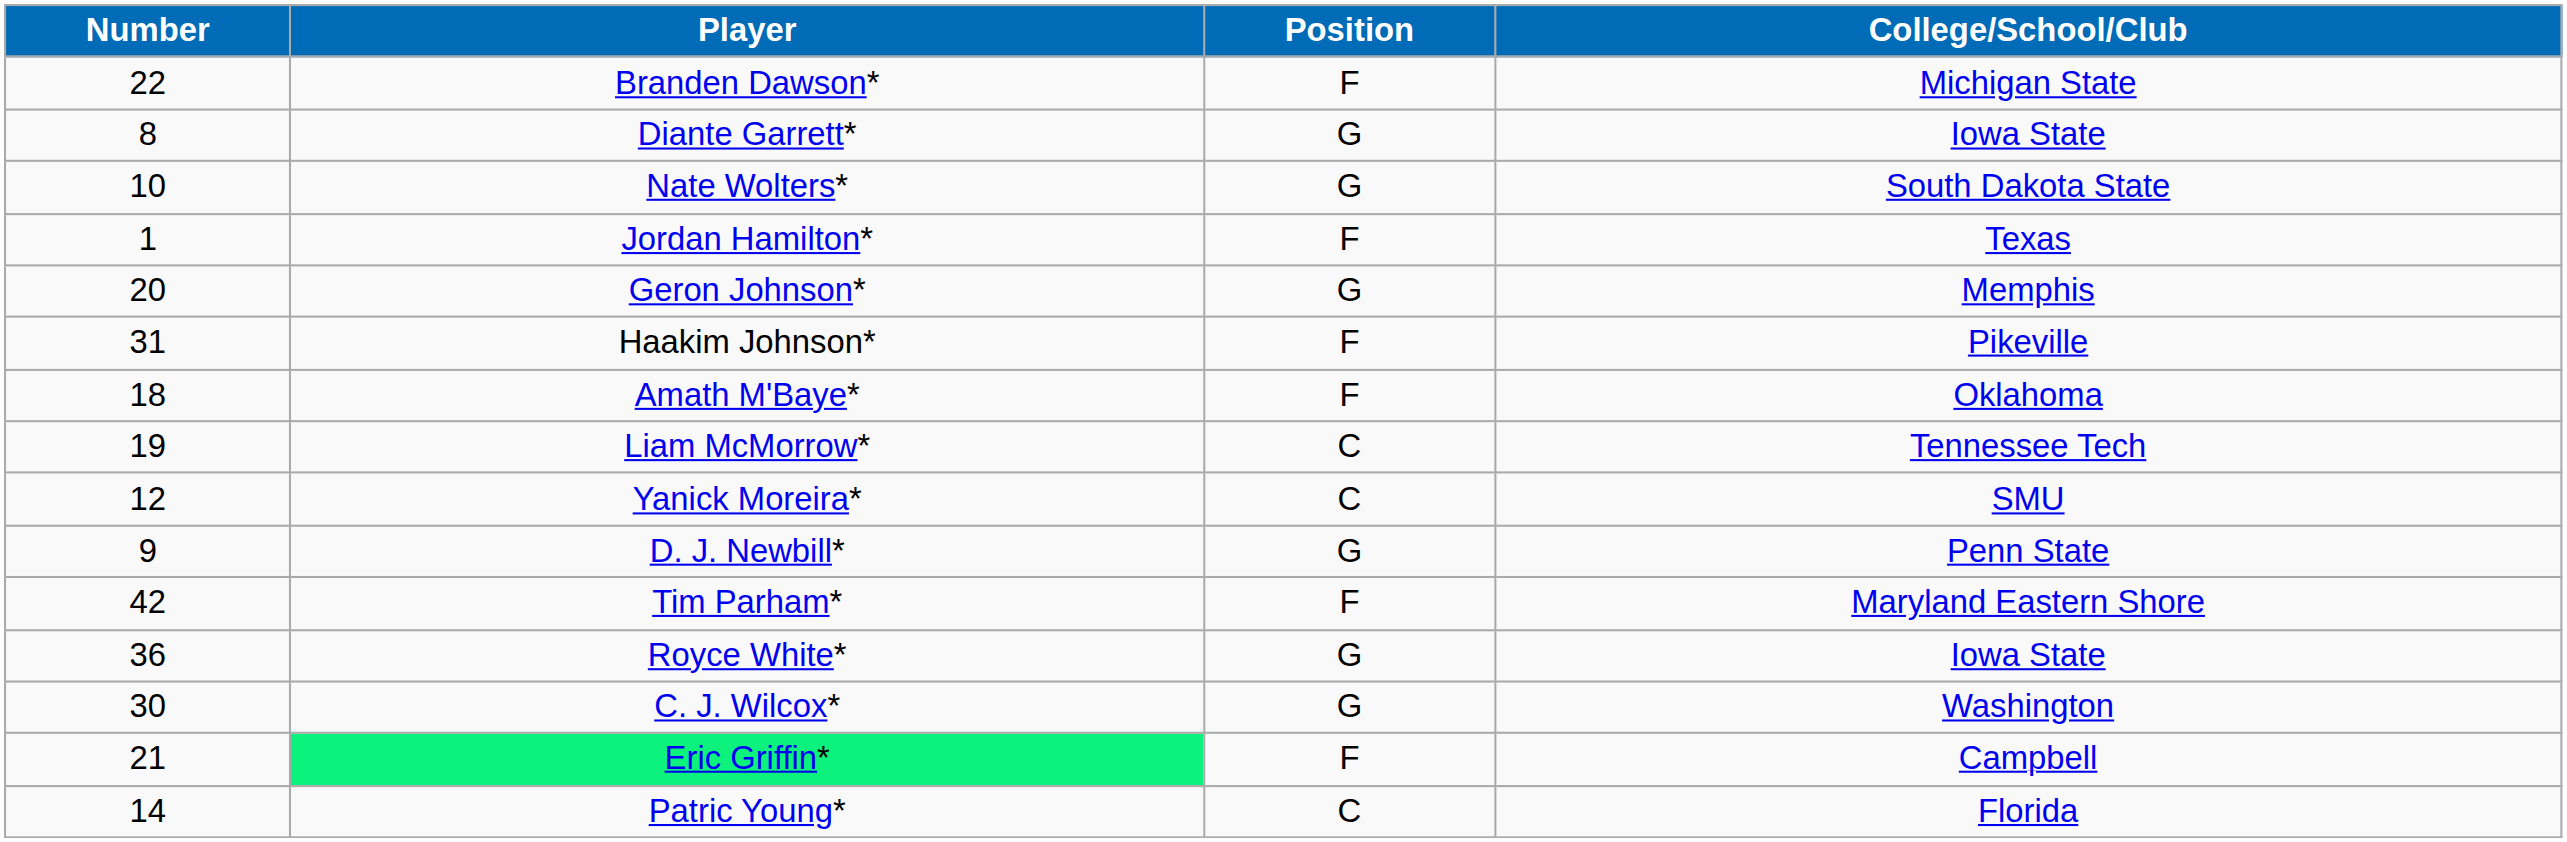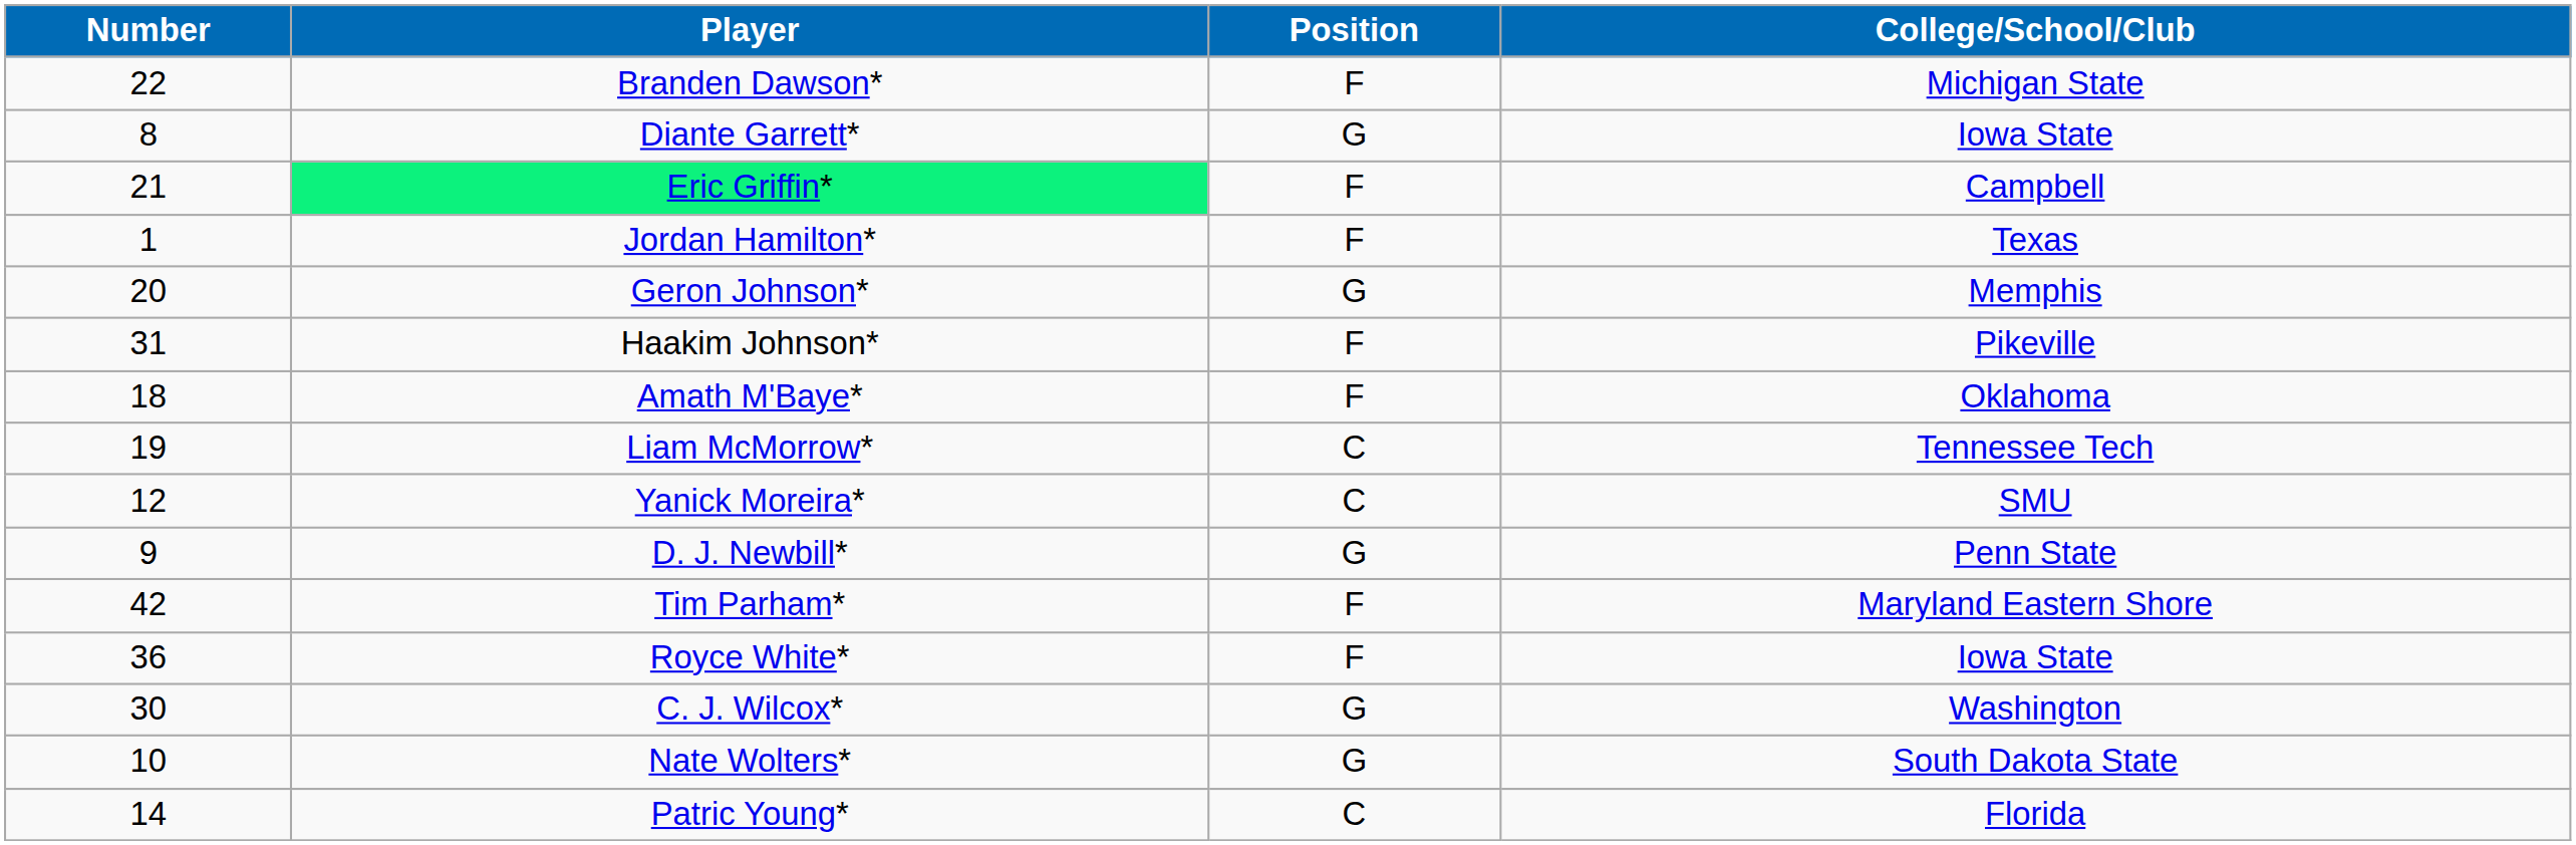 <table class="wikitable sortable sortable">
 <tr>
 <th style="background:#006BB6; color:white" width="1%">Number</th>
 <th style="background:#006BB6; color:white" width="5%">Player</th>
 <th style="background:#006BB6; color:white" width="1%">Position</th>
 <th style="background:#006BB6; color:white" width="5%">College/School/Club</th>
 </tr>
 <tr style="text-align: center">
 <td>22</td>
 <td><a href='#'>Branden Dawson</a>*</td>
 <td>F</td>
 <td><a href='#'>Michigan State</a></td>
 </tr>
 <tr style="text-align: center">
 <td>8</td>
 <td><a href='#'>Diante Garrett</a>*</td>
 <td>G</td>
 <td><a href='#'>Iowa State</a></td>
 </tr>
 <tr style="text-align: center">
-<td>10</td>
-<td><a href='#'>Nate Wolters</a>*</td>
-<td>G</td>
-<td><a href='#'>South Dakota State</a></td>
+<td>21</td>
+<td bgcolor="#0CF27D"><a href='#'>Eric Griffin</a>*</td>
+<td>F</td>
+<td><a href='#'>Campbell</a></td>
 </tr>
 <tr style="text-align: center">
 <td>1</td>
 <td><a href='#'>Jordan Hamilton</a>*</td>
 <td>F</td>
 <td><a href='#'>Texas</a></td>
 </tr>
 <tr style="text-align: center">
 <td>20</td>
 <td><a href='#'>Geron Johnson</a>*</td>
 <td>G</td>
 <td><a href='#'>Memphis</a></td>
 </tr>
 <tr style="text-align: center">
 <td>31</td>
 <td>Haakim Johnson*</td>
 <td>F</td>
 <td><a href='#'>Pikeville</a></td>
 </tr>
 <tr style="text-align: center">
 <td>18</td>
 <td><a href='#'>Amath M'Baye</a>*</td>
 <td>F</td>
 <td><a href='#'>Oklahoma</a></td>
 </tr>
 <tr style="text-align: center">
 <td>19</td>
 <td><a href='#'>Liam McMorrow</a>*</td>
 <td>C</td>
 <td><a href='#'>Tennessee Tech</a></td>
 </tr>
 <tr style="text-align: center">
 <td>12</td>
 <td><a href='#'>Yanick Moreira</a>*</td>
 <td>C</td>
 <td><a href='#'>SMU</a></td>
 </tr>
 <tr style="text-align: center">
 <td>9</td>
 <td><a href='#'>D. J. Newbill</a>*</td>
 <td>G</td>
 <td><a href='#'>Penn State</a></td>
 </tr>
 <tr style="text-align: center">
 <td>42</td>
 <td><a href='#'>Tim Parham</a>*</td>
 <td>F</td>
 <td><a href='#'>Maryland Eastern Shore</a></td>
 </tr>
 <tr style="text-align: center">
 <td>36</td>
 <td><a href='#'>Royce White</a>*</td>
-<td>G</td>
+<td>F</td>
 <td><a href='#'>Iowa State</a></td>
 </tr>
 <tr style="text-align: center">
 <td>30</td>
 <td><a href='#'>C. J. Wilcox</a>*</td>
 <td>G</td>
 <td><a href='#'>Washington</a></td>
 </tr>
 <tr style="text-align: center">
-<td>21</td>
-<td bgcolor="#0CF27D"><a href='#'>Eric Griffin</a>*</td>
-<td>F</td>
-<td><a href='#'>Campbell</a></td>
+<td>10</td>
+<td><a href='#'>Nate Wolters</a>*</td>
+<td>G</td>
+<td><a href='#'>South Dakota State</a></td>
 </tr>
 <tr style="text-align: center">
 <td>14</td>
 <td><a href='#'>Patric Young</a>*</td>
 <td>C</td>
 <td><a href='#'>Florida</a></td>
 </tr>
 </table>
